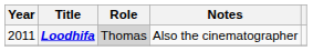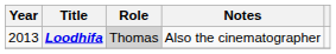 <table class="wikitable sortable plainrowheaders">
 <tr style="background:#ccc; text-align:center;">
 <th scope="col">Year</th>
 <th scope="col">Title</th>
 <th scope="col">Role</th>
 <th scope="col">Notes</th>
 <th scope="col" class="unsortable"></th>
 </tr>
 <tr>
-<td>2011</td>
+<td>2013</td>
 <th scope="row"><em><a href='#'>Loodhifa</a></em></th>
 <td style="background: lightgrey;">Thomas</td>
 <td>Also the cinematographer</td>
 <td style="text-align: center;"></td>
 </tr>
 <tr>
 </tr>
 </table>
